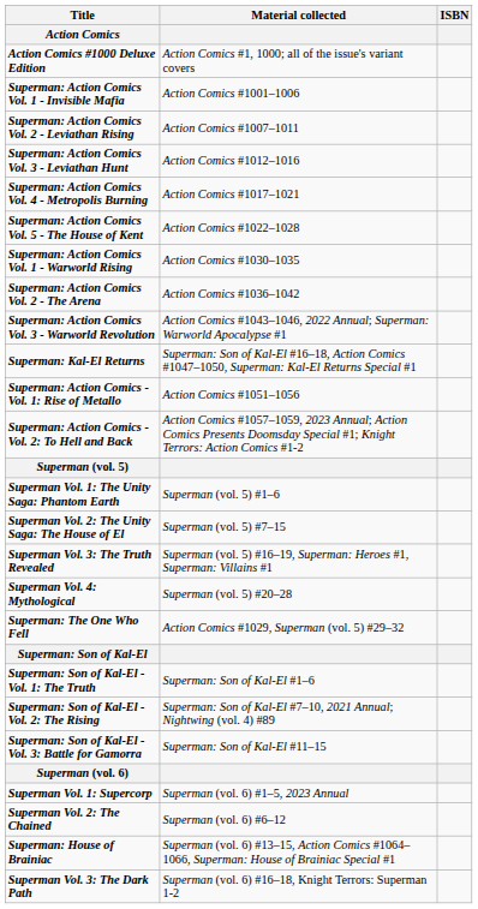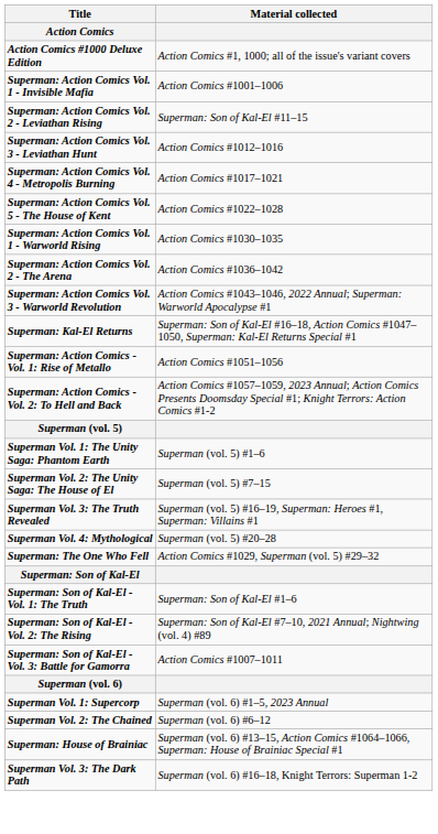 <table class="wikitable">
 <tr>
 <th>Title</th>
 <th>Material collected</th>
-<th>ISBN</th>
 </tr>
 <tr>
 <th><em>Action Comics</em></th>
-<th></th>
 <th></th>
 </tr>
 <tr>
 <td><strong><em>Action Comics #1000 Deluxe Edition</em></strong></td>
 <td><em>Action Comics</em> #1, 1000; all of the issue's variant covers</td>
-<td></td>
 </tr>
 <tr>
 <td><strong><em>Superman: Action Comics Vol. 1 - Invisible Mafia</em></strong></td>
 <td><em>Action Comics</em> #1001–1006</td>
-<td></td>
 </tr>
 <tr>
 <td><strong><em>Superman: Action Comics Vol. 2 - Leviathan Rising</em></strong></td>
-<td><em>Action Comics</em> #1007–1011</td>
-<td></td>
+<td><em>Superman: Son of Kal-El</em> #11–15</td>
 </tr>
 <tr>
 <td><strong><em>Superman: Action Comics Vol. 3 - Leviathan Hunt</em></strong></td>
 <td><em>Action Comics</em> #1012–1016</td>
-<td></td>
 </tr>
 <tr>
 <td><strong><em>Superman: Action Comics Vol. 4 - Metropolis Burning</em></strong></td>
 <td><em>Action Comics</em> #1017–1021</td>
-<td></td>
 </tr>
 <tr>
 <td><strong><em>Superman: Action Comics Vol. 5 - The House of Kent</em></strong></td>
 <td><em>Action Comics</em> #1022–1028</td>
-<td></td>
 </tr>
 <tr>
 <td><strong><em>Superman: Action Comics Vol. 1 - Warworld Rising</em></strong></td>
 <td><em>Action Comics</em> #1030–1035</td>
-<td></td>
 </tr>
 <tr>
 <td><strong><em>Superman: Action Comics Vol. 2 - The Arena</em></strong></td>
 <td><em>Action Comics</em> #1036–1042</td>
-<td></td>
 </tr>
 <tr>
 <td><strong><em>Superman: Action Comics Vol. 3 - Warworld Revolution</em></strong></td>
 <td><em>Action Comics</em> #1043–1046, <em>2022 Annual</em>; <em>Superman: Warworld Apocalypse</em> #1</td>
-<td></td>
 </tr>
 <tr>
 <td><strong><em>Superman: Kal-El Returns</em></strong></td>
 <td><em>Superman: Son of Kal-El</em> #16–18, <em>Action Comics</em> #1047–1050, <em>Superman: Kal-El Returns Special</em> #1</td>
-<td></td>
 </tr>
 <tr>
 <td><strong><em>Superman: Action Comics - Vol. 1: Rise of Metallo</em></strong></td>
 <td><em>Action Comics</em> #1051–1056</td>
-<td></td>
 </tr>
 <tr>
 <td><strong><em>Superman: Action Comics - Vol. 2: To Hell and Back</em></strong></td>
 <td><em>Action Comics</em> #1057–1059, <em>2023 Annual</em>; <em>Action Comics Presents Doomsday Special</em> #1; <em>Knight Terrors: Action Comics</em> #1-2</td>
-<td></td>
 </tr>
 <tr>
 <th><em>Superman</em> (vol. 5)</th>
-<th></th>
 <th></th>
 </tr>
 <tr>
 <td><strong><em>Superman Vol. 1: The Unity Saga: Phantom Earth</em></strong></td>
 <td><em>Superman</em> (vol. 5) #1–6</td>
-<td></td>
 </tr>
 <tr>
 <td><strong><em>Superman Vol. 2: The Unity Saga: The House of El</em></strong></td>
 <td><em>Superman</em> (vol. 5) #7–15</td>
-<td></td>
 </tr>
 <tr>
 <td><strong><em>Superman Vol. 3: The Truth Revealed</em></strong></td>
 <td><em>Superman</em> (vol. 5) #16–19, <em>Superman: Heroes</em> #1, <em>Superman: Villains</em> #1</td>
-<td></td>
 </tr>
 <tr>
 <td><strong><em>Superman Vol. 4: Mythological</em></strong></td>
 <td><em>Superman</em> (vol. 5) #20–28</td>
-<td></td>
 </tr>
 <tr>
 <td><strong><em>Superman: The One Who Fell</em></strong></td>
 <td><em>Action Comics</em> #1029, <em>Superman</em> (vol. 5) #29–32</td>
-<td></td>
 </tr>
 <tr>
 <th><strong><em>Superman: Son of Kal-El</em></strong></th>
-<th></th>
 <th></th>
 </tr>
 <tr>
 <td><strong><em>Superman: Son of Kal-El - Vol. 1: The Truth</em></strong></td>
 <td><em>Superman: Son of Kal-El</em> #1–6</td>
-<td></td>
 </tr>
 <tr>
 <td><strong><em>Superman: Son of Kal-El - Vol. 2: The Rising</em></strong></td>
 <td><em>Superman: Son of Kal-El</em> #7–10, <em>2021 Annual</em>; <em>Nightwing</em> (vol. 4) #89</td>
-<td></td>
 </tr>
 <tr>
 <td><strong><em>Superman: Son of Kal-El - Vol. 3: Battle for Gamorra</em></strong></td>
-<td><em>Superman: Son of Kal-El</em> #11–15</td>
-<td></td>
+<td><em>Action Comics</em> #1007–1011</td>
 </tr>
 <tr>
 <th><em>Superman</em> (vol. 6)</th>
-<th></th>
 <th></th>
 </tr>
 <tr>
 <td><strong><em>Superman Vol. 1: Supercorp</em></strong></td>
 <td><em>Superman</em> (vol. 6) #1–5, <em>2023 Annual</em></td>
-<td></td>
 </tr>
 <tr>
 <td><strong><em>Superman Vol. 2: The Chained</em></strong></td>
 <td><em>Superman</em> (vol. 6) #6–12</td>
-<td></td>
 </tr>
 <tr>
 <td><strong><em>Superman: House of Brainiac</em></strong></td>
 <td><em>Superman</em> (vol. 6) #13–15, <em>Action Comics</em> #1064–1066, <em>Superman: House of Brainiac Special</em> #1</td>
-<td></td>
 </tr>
 <tr>
 <td><strong><em>Superman Vol. 3: The Dark Path  </em></strong></td>
 <td><em>Superman</em> (vol. 6) #16–18, Knight Terrors: Superman 1-2</td>
-<td></td>
 </tr>
 </table>
